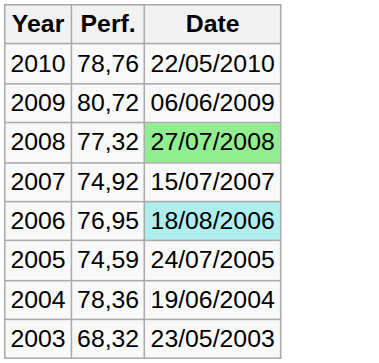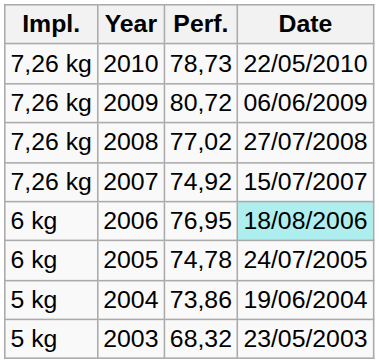 <table class="wikitable">
 <tr>
+<th>Impl.</th>
 <th>Year</th>
 <th>Perf.</th>
 <th>Date</th>
 </tr>
 <tr>
+<td>7,26 kg</td>
 <td>2010</td>
-<td>78,76</td>
+<td>78,73</td>
 <td>22/05/2010</td>
 </tr>
 <tr>
+<td>7,26 kg</td>
 <td>2009</td>
 <td>80,72</td>
 <td>06/06/2009</td>
 </tr>
 <tr>
+<td>7,26 kg</td>
 <td>2008</td>
-<td>77,32</td>
-<td style="background: lightgreen;">27/07/2008</td>
+<td>77,02</td>
+<td>27/07/2008</td>
 </tr>
 <tr>
+<td>7,26 kg</td>
 <td>2007</td>
 <td>74,92</td>
 <td>15/07/2007</td>
 </tr>
 <tr>
+<td>6 kg</td>
 <td>2006</td>
 <td>76,95</td>
 <td style="background: paleturquoise;">18/08/2006</td>
 </tr>
 <tr>
+<td>6 kg</td>
 <td>2005</td>
-<td>74,59</td>
+<td>74,78</td>
 <td>24/07/2005</td>
 </tr>
 <tr>
+<td>5 kg</td>
 <td>2004</td>
-<td>78,36</td>
+<td>73,86</td>
 <td>19/06/2004</td>
 </tr>
 <tr>
+<td>5 kg</td>
 <td>2003</td>
 <td>68,32</td>
 <td>23/05/2003</td>
 </tr>
 </table>
